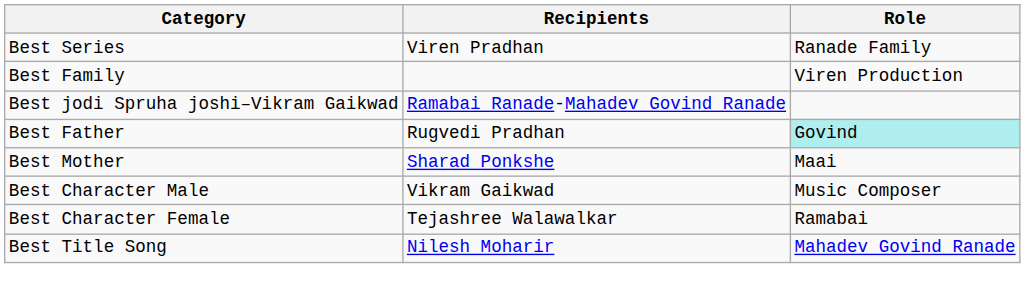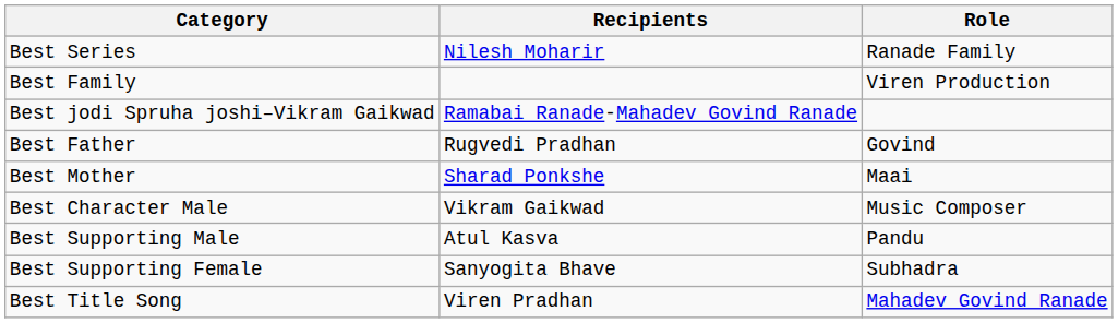 <table class="wikitable">
 <tr>
 <th>Category</th>
 <th>Recipients</th>
 <th>Role</th>
 </tr>
 <tr>
 <td>Best Series</td>
-<td>Viren Pradhan</td>
+<td><a href='#'>Nilesh Moharir</a></td>
 <td>Ranade Family</td>
 </tr>
 <tr>
 <td>Best Family</td>
 <td></td>
 <td>Viren Production</td>
 </tr>
 <tr>
 <td>Best jodi Spruha joshi–Vikram Gaikwad</td>
 <td><a href='#'>Ramabai Ranade</a>-<a href='#'>Mahadev Govind Ranade</a></td>
 </tr>
 <tr>
 <td>Best Father</td>
 <td>Rugvedi Pradhan</td>
-<td style="background: paleturquoise;">Govind</td>
+<td>Govind</td>
 </tr>
 <tr>
 <td>Best Mother</td>
 <td><a href='#'>Sharad Ponkshe</a></td>
 <td>Maai</td>
 </tr>
 <tr>
 <td>Best Character Male</td>
 <td>Vikram Gaikwad</td>
 <td>Music Composer</td>
 </tr>
 <tr>
-<td>Best Character Female</td>
-<td>Tejashree Walawalkar</td>
-<td>Ramabai</td>
+<td>Best Supporting Male</td>
+<td>Atul Kasva</td>
+<td>Pandu</td>
+</tr>
+<tr>
+<td>Best Supporting Female</td>
+<td>Sanyogita Bhave</td>
+<td>Subhadra</td>
 </tr>
 <tr>
 <td>Best Title Song</td>
-<td><a href='#'>Nilesh Moharir</a></td>
+<td>Viren Pradhan</td>
 <td><a href='#'>Mahadev Govind Ranade</a></td>
 </tr>
 </table>
